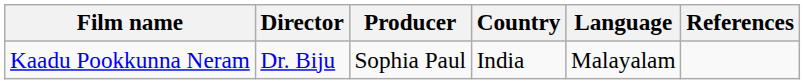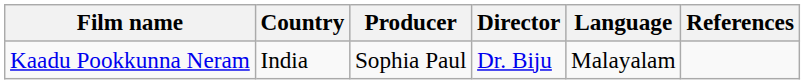 <table class="wikitable sortable">
 <tr>
 <th>Film name</th>
+<th>Country</th>
+<th>Producer</th>
 <th>Director</th>
-<th>Producer</th>
-<th>Country</th>
 <th>Language</th>
 <th class=unsortable>References</th>
 </tr>
 <tr>
 <td><a href='#'>Kaadu Pookkunna Neram</a></td>
+<td>India</td>
+<td>Sophia Paul</td>
 <td><a href='#'>Dr. Biju</a></td>
-<td>Sophia Paul</td>
-<td>India</td>
 <td>Malayalam</td>
 <td></td>
 </tr>
 </table>
